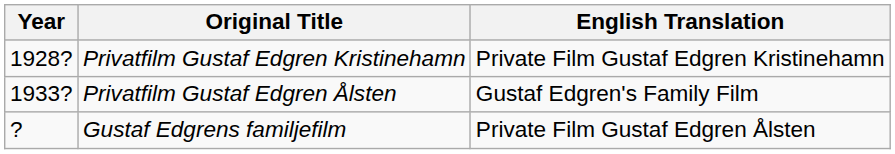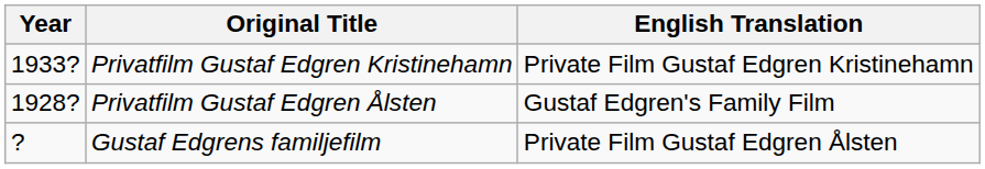 <table class="wikitable">
 <tr>
 <th>Year</th>
 <th>Original Title</th>
 <th>English Translation</th>
 </tr>
 <tr>
-<td>1928?</td>
+<td>1933?</td>
 <td><em>Privatfilm Gustaf Edgren Kristinehamn</em></td>
 <td>Private Film Gustaf Edgren Kristinehamn</td>
 </tr>
 <tr>
-<td>1933?</td>
+<td>1928?</td>
 <td><em>Privatfilm Gustaf Edgren Ålsten</em></td>
 <td>Gustaf Edgren's Family Film</td>
 </tr>
 <tr>
 <td>?</td>
 <td><em>Gustaf Edgrens familjefilm</em></td>
 <td>Private Film Gustaf Edgren Ålsten</td>
 </tr>
 </table>
